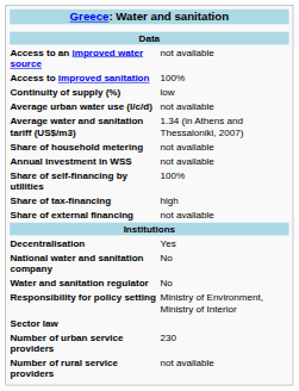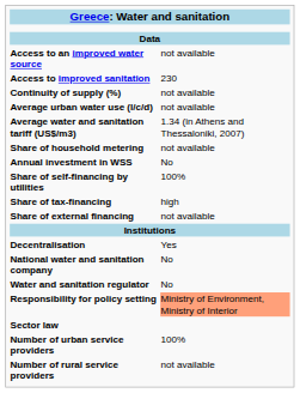 <table style="width: 30em; font-size: 80%; text-align: left;" class="infobox">
 <tr>
 <th align="center" bgcolor="lightblue" colspan="2"><big><a href='#'>Greece</a>: Water and sanitation</big></th>
 </tr>
 <tr>
 <th align="center" colspan="3"></th>
 </tr>
 <tr>
 <th align="center" colspan="3"></th>
 </tr>
 <tr>
 <th align="center" bgcolor="lightblue" colspan="3">Data</th>
 </tr>
 <tr>
 <th align="left" valign="top">Access to an <a href='#'>improved water source</a></th>
 <td valign="top">not available</td>
 </tr>
 <tr>
 <th align="left" valign="top">Access to <a href='#'>improved sanitation</a></th>
-<td valign="top">100%</td>
+<td valign="top">230</td>
 </tr>
 <tr>
 <th align="left" valign="top">Continuity of supply (%)</th>
-<td valign="top">low</td>
+<td valign="top">not available</td>
 </tr>
 <tr>
 <th align="left" valign="top">Average urban water use (l/c/d)</th>
 <td valign="top">not available</td>
 </tr>
 <tr>
 <th align="left" valign="top">Average water and sanitation tariff (US$/m3)</th>
 <td valign="top">1.34 (in Athens and Thessaloniki, 2007)</td>
 </tr>
 <tr>
 <th align="left" valign="top">Share of household metering</th>
 <td valign="top">not available</td>
 </tr>
 <tr>
 <th align="left" valign="top">Annual investment in WSS</th>
-<td valign="top">not available</td>
+<td valign="top">No</td>
 </tr>
 <tr>
 <th align="left" valign="top">Share of self-financing by utilities</th>
 <td valign="top">100%</td>
 </tr>
 <tr>
 <th align="left" valign="top">Share of tax-financing</th>
 <td valign="top">high</td>
 </tr>
 <tr>
 <th align="left" valign="top">Share of external financing</th>
 <td valign="top">not available</td>
 </tr>
 <tr>
 <th align="center" bgcolor="lightblue" colspan="3">Institutions</th>
 </tr>
 <tr>
 <th align="left" valign="top">Decentralisation</th>
 <td valign="top">Yes</td>
 </tr>
 <tr>
 <th align="left" valign="top">National water and sanitation company</th>
 <td valign="top">No</td>
 </tr>
 <tr>
 <th align="left" valign="top">Water and sanitation regulator</th>
 <td valign="top">No</td>
 </tr>
 <tr>
 <th align="left" valign="top">Responsibility for policy setting</th>
-<td valign="top">Ministry of Environment, Ministry of Interior</td>
+<td valign="top" style="background: lightsalmon;">Ministry of Environment, Ministry of Interior</td>
 </tr>
 <tr>
 <th align="left" valign="top">Sector law</th>
 <td valign="top"></td>
 </tr>
 <tr>
 <th align="left" valign="top">Number of urban service providers</th>
-<td valign="top">230</td>
+<td valign="top">100%</td>
 </tr>
 <tr>
 <th align="left" valign="top">Number of rural service providers</th>
 <td valign="top">not available</td>
 </tr>
 <tr>
 </tr>
 </table>
